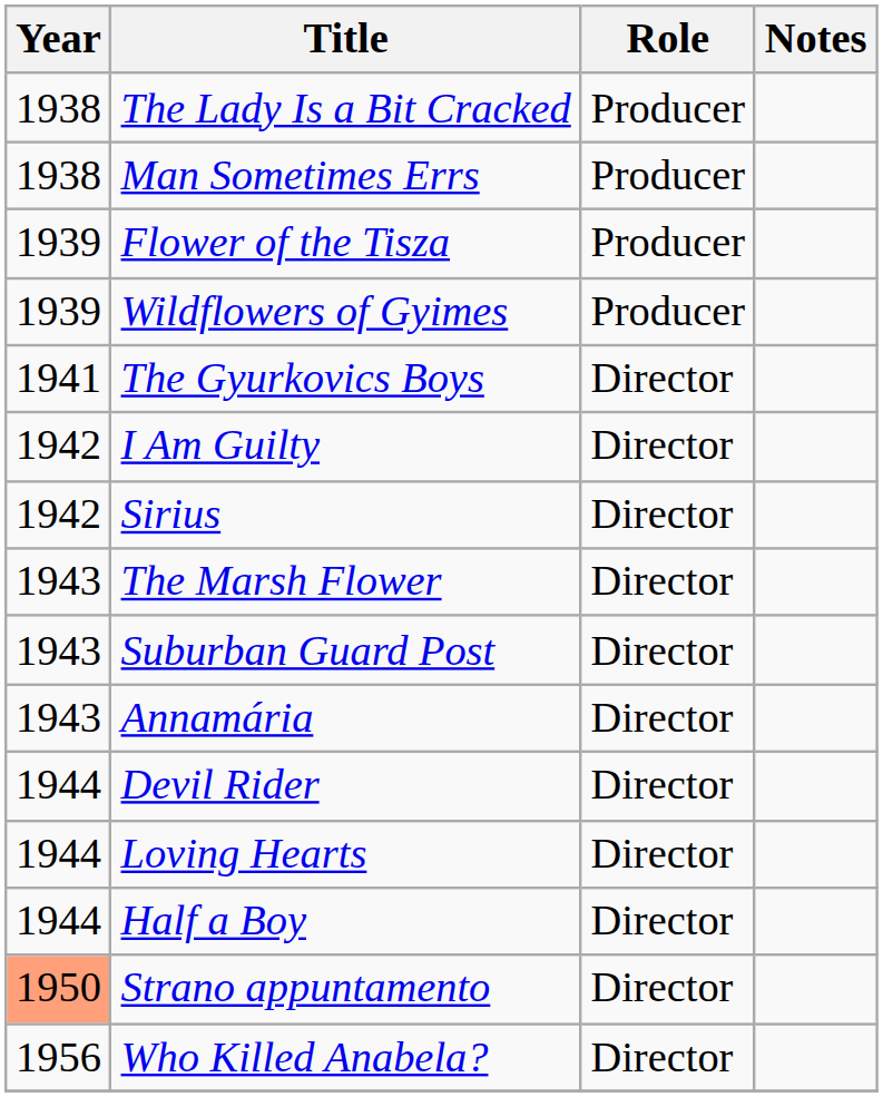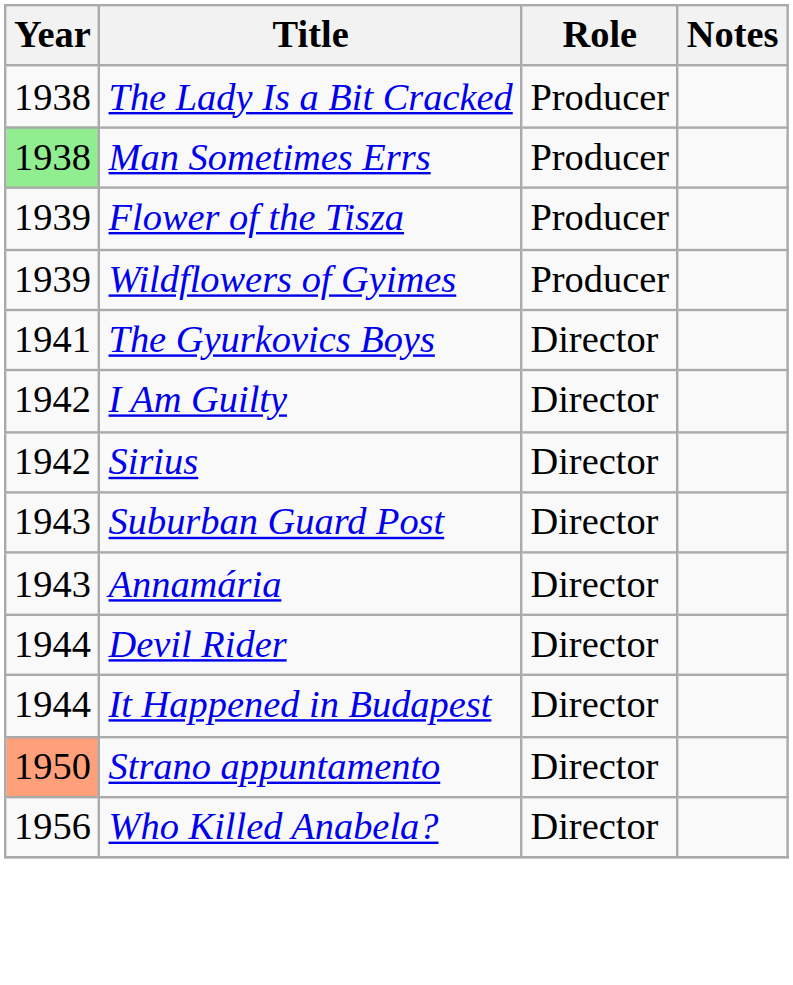 <table class="wikitable sortable">
 <tr>
 <th>Year</th>
 <th>Title</th>
 <th>Role</th>
 <th class="unsortable">Notes</th>
 </tr>
 <tr>
 <td>1938</td>
 <td><em><a href='#'>The Lady Is a Bit Cracked</a></em></td>
 <td>Producer</td>
 <td></td>
 </tr>
 <tr>
-<td>1938</td>
+<td style="background: lightgreen;">1938</td>
 <td><em><a href='#'>Man Sometimes Errs</a></em></td>
 <td>Producer</td>
 <td></td>
 </tr>
 <tr>
 <td>1939</td>
 <td><em><a href='#'>Flower of the Tisza</a></em></td>
 <td>Producer</td>
 <td></td>
 </tr>
 <tr>
 <td>1939</td>
 <td><em><a href='#'>Wildflowers of Gyimes</a></em></td>
 <td>Producer</td>
 <td></td>
 </tr>
 <tr>
 <td>1941</td>
 <td><em><a href='#'>The Gyurkovics Boys</a></em></td>
 <td>Director</td>
 <td></td>
 </tr>
 <tr>
 <td>1942</td>
 <td><em><a href='#'>I Am Guilty</a></em></td>
 <td>Director</td>
 <td></td>
 </tr>
 <tr>
 <td>1942</td>
 <td><em><a href='#'>Sirius</a></em></td>
 <td>Director</td>
 <td></td>
 </tr>
 <tr>
 <td>1943</td>
-<td><em><a href='#'>The Marsh Flower</a></em></td>
-<td>Director</td>
-<td></td>
-</tr>
-<tr>
-<td>1943</td>
 <td><em><a href='#'>Suburban Guard Post</a></em></td>
 <td>Director</td>
 <td></td>
 </tr>
 <tr>
 <td>1943</td>
 <td><em><a href='#'>Annamária</a></em></td>
 <td>Director</td>
 <td></td>
 </tr>
 <tr>
 <td>1944</td>
 <td><em><a href='#'>Devil Rider</a></em></td>
 <td>Director</td>
 <td></td>
 </tr>
 <tr>
 <td>1944</td>
-<td><em><a href='#'>Loving Hearts</a></em></td>
-<td>Director</td>
-<td></td>
-</tr>
-<tr>
-<td>1944</td>
-<td><em><a href='#'>Half a Boy</a></em></td>
+<td><em><a href='#'>It Happened in Budapest</a></em></td>
 <td>Director</td>
 <td></td>
 </tr>
 <tr>
 <td style="background: lightsalmon;">1950</td>
 <td><em><a href='#'>Strano appuntamento</a></em></td>
 <td>Director</td>
 <td></td>
 </tr>
 <tr>
 <td>1956</td>
 <td><em><a href='#'>Who Killed Anabela?</a></em></td>
 <td>Director</td>
 <td></td>
 </tr>
 <tr>
 </tr>
 </table>
